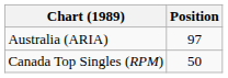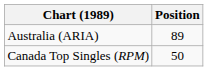 <table class="wikitable sortable">
 <tr>
 <th>Chart (1989)</th>
 <th>Position</th>
 </tr>
 <tr>
 <td>Australia (ARIA)</td>
-<td style="text-align:center;">97</td>
+<td style="text-align:center;">89</td>
 </tr>
 <tr>
 <td>Canada Top Singles (<em>RPM</em>)</td>
 <td style="text-align:center;">50</td>
 </tr>
 </table>
